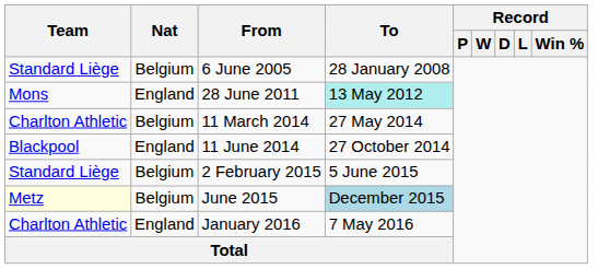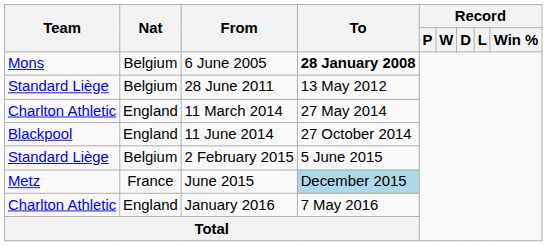 <table class="wikitable" style="text-align: center">
 <tr>
 <th rowspan=2>Team</th>
 <th rowspan=2>Nat</th>
 <th rowspan=2>From</th>
 <th rowspan=2>To</th>
 <th colspan=5>Record</th>
 </tr>
 <tr>
 <th>P</th>
 <th>W</th>
 <th>D</th>
 <th>L</th>
 <th>Win %</th>
 </tr>
 <tr>
+<td align=left><a href='#'>Mons</a></td>
+<td>Belgium</td>
+<td align=left>6 June 2005</td>
+<td align=left><strong>28 January 2008<br></strong></td>
+</tr>
+<tr>
 <td align=left><a href='#'>Standard Liège</a></td>
 <td>Belgium</td>
-<td align=left>6 June 2005</td>
-<td align=left>28 January 2008<br></td>
-</tr>
-<tr>
-<td align=left><a href='#'>Mons</a></td>
-<td>England</td>
 <td align=left>28 June 2011</td>
-<td align=left style="background: paleturquoise;">13 May 2012<br></td>
+<td align=left>13 May 2012<br></td>
 </tr>
 <tr>
 <td align=left><a href='#'>Charlton Athletic</a></td>
-<td>Belgium</td>
+<td>England</td>
 <td align=left>11 March 2014</td>
 <td align=left>27 May 2014<br></td>
 </tr>
 <tr>
 <td align=left><a href='#'>Blackpool</a></td>
 <td>England</td>
 <td align=left>11 June 2014</td>
 <td align=left>27 October 2014<br></td>
 </tr>
 <tr>
 <td align=left><a href='#'>Standard Liège</a></td>
 <td>Belgium</td>
 <td align=left>2 February 2015</td>
 <td align=left>5 June 2015<br></td>
 </tr>
 <tr>
-<td align=left style="background: lightyellow;"><a href='#'>Metz</a></td>
-<td>Belgium</td>
+<td align=left><a href='#'>Metz</a></td>
+<td>France</td>
 <td align=left>June 2015</td>
 <td align=left style="background: lightblue;">December 2015<br></td>
 </tr>
 <tr>
 <td align=left><a href='#'>Charlton Athletic</a></td>
 <td>England</td>
 <td align=left>January 2016</td>
 <td align=left>7 May 2016<br></td>
 </tr>
 <tr>
 <th colspan=4>Total<br></th>
 </tr>
 </table>
